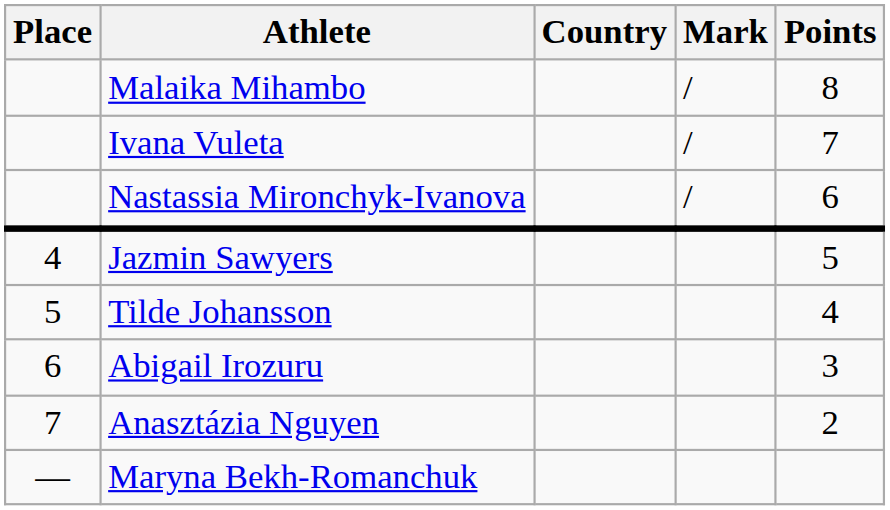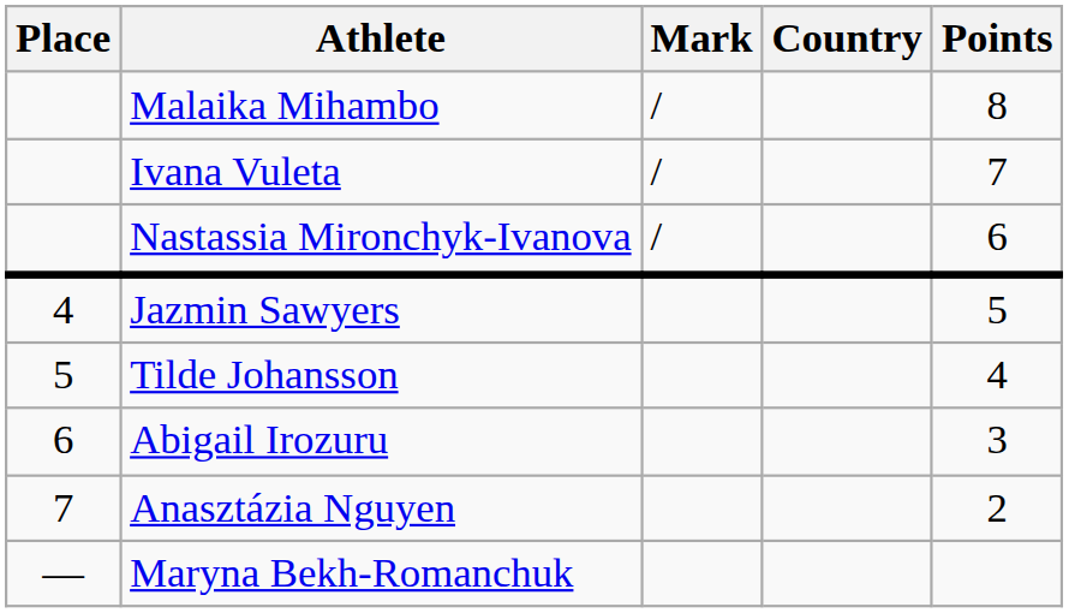 <table class="wikitable">
 <tr>
 <th>Place</th>
 <th>Athlete</th>
+<th>Mark</th>
 <th>Country</th>
-<th>Mark</th>
 <th>Points</th>
 </tr>
 <tr>
 <td align=center></td>
 <td><a href='#'>Malaika Mihambo</a></td>
+<td>  /<br><em> </em></td>
 <td></td>
-<td>  /<br><em> </em></td>
 <td align=center>8</td>
 </tr>
 <tr>
 <td align=center></td>
 <td><a href='#'>Ivana Vuleta</a></td>
+<td>  /<br><em> </em></td>
 <td></td>
-<td>  /<br><em> </em></td>
 <td align=center>7</td>
 </tr>
 <tr>
 <td align=center></td>
 <td><a href='#'>Nastassia Mironchyk-Ivanova</a></td>
+<td>  /<br><em> </em></td>
 <td></td>
-<td>  /<br><em> </em></td>
 <td align=center>6</td>
 </tr>
 <tr style="border-top:3px solid black;">
 <td align=center>4</td>
 <td><a href='#'>Jazmin Sawyers</a></td>
+<td> </td>
 <td></td>
-<td> </td>
 <td align=center>5</td>
 </tr>
 <tr>
 <td align=center>5</td>
 <td><a href='#'>Tilde Johansson</a></td>
+<td> </td>
 <td></td>
-<td> </td>
 <td align=center>4</td>
 </tr>
 <tr>
 <td align=center>6</td>
 <td><a href='#'>Abigail Irozuru</a></td>
+<td> </td>
 <td></td>
-<td> </td>
 <td align=center>3</td>
 </tr>
 <tr>
 <td align=center>7</td>
 <td><a href='#'>Anasztázia Nguyen</a></td>
+<td> </td>
 <td></td>
-<td> </td>
 <td align=center>2</td>
 </tr>
 <tr>
 <td align=center>—</td>
 <td><a href='#'>Maryna Bekh-Romanchuk</a></td>
 <td></td>
 <td></td>
 <td align=center></td>
 </tr>
 </table>
